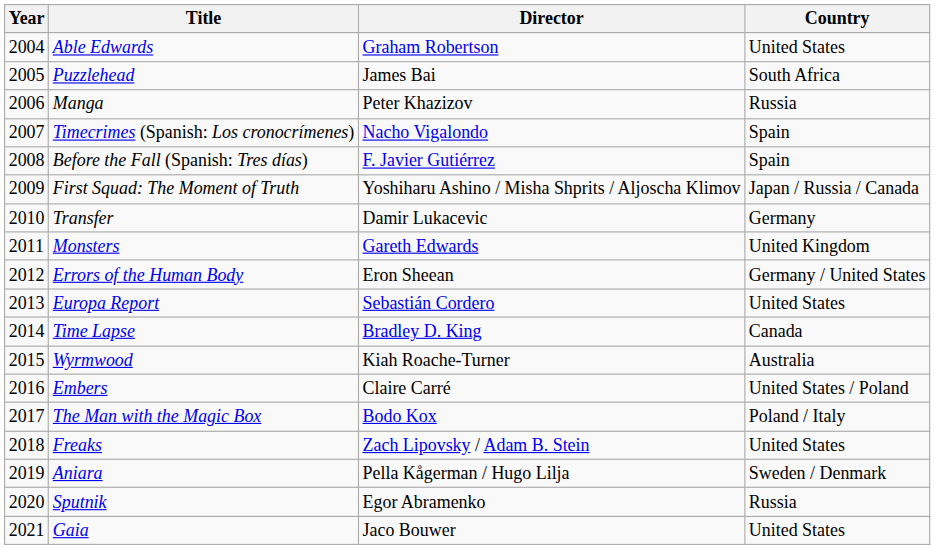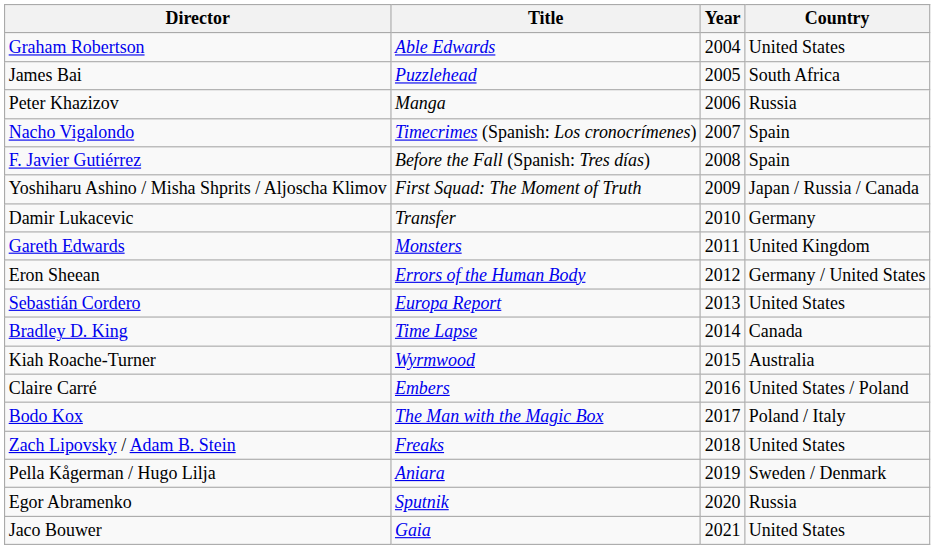 <table class="wikitable sortable">
 <tr>
+<th>Director</th>
+<th>Title</th>
 <th>Year</th>
-<th>Title</th>
-<th>Director</th>
 <th>Country</th>
 </tr>
 <tr>
+<td><a href='#'>Graham Robertson</a></td>
+<td><em><a href='#'>Able Edwards</a></em></td>
 <td>2004</td>
-<td><em><a href='#'>Able Edwards</a></em></td>
-<td><a href='#'>Graham Robertson</a></td>
 <td>United States</td>
 </tr>
 <tr>
+<td>James Bai</td>
+<td><em><a href='#'>Puzzlehead</a></em></td>
 <td>2005</td>
-<td><em><a href='#'>Puzzlehead</a></em></td>
-<td>James Bai</td>
 <td>South Africa</td>
 </tr>
 <tr>
+<td>Peter Khazizov</td>
+<td><em>Manga</em></td>
 <td>2006</td>
-<td><em>Manga</em></td>
-<td>Peter Khazizov</td>
 <td>Russia</td>
 </tr>
 <tr>
+<td><a href='#'>Nacho Vigalondo</a></td>
+<td><em><a href='#'>Timecrimes</a></em> (Spanish: <em>Los cronocrímenes</em>)</td>
 <td>2007</td>
-<td><em><a href='#'>Timecrimes</a></em> (Spanish: <em>Los cronocrímenes</em>)</td>
-<td><a href='#'>Nacho Vigalondo</a></td>
 <td>Spain</td>
 </tr>
 <tr>
+<td><a href='#'>F. Javier Gutiérrez</a></td>
+<td><em>Before the Fall</em> (Spanish: <em>Tres días</em>)</td>
 <td>2008</td>
-<td><em>Before the Fall</em> (Spanish: <em>Tres días</em>)</td>
-<td><a href='#'>F. Javier Gutiérrez</a></td>
 <td>Spain</td>
 </tr>
 <tr>
+<td>Yoshiharu Ashino / Misha Shprits / Aljoscha Klimov</td>
+<td><em>First Squad: The Moment of Truth</em></td>
 <td>2009</td>
-<td><em>First Squad: The Moment of Truth</em></td>
-<td>Yoshiharu Ashino / Misha Shprits / Aljoscha Klimov</td>
 <td>Japan / Russia / Canada</td>
 </tr>
 <tr>
+<td>Damir Lukacevic</td>
+<td><em>Transfer</em></td>
 <td>2010</td>
-<td><em>Transfer</em></td>
-<td>Damir Lukacevic</td>
 <td>Germany</td>
 </tr>
 <tr>
+<td><a href='#'>Gareth Edwards</a></td>
+<td><em><a href='#'>Monsters</a></em></td>
 <td>2011</td>
-<td><em><a href='#'>Monsters</a></em></td>
-<td><a href='#'>Gareth Edwards</a></td>
 <td>United Kingdom</td>
 </tr>
 <tr>
+<td>Eron Sheean</td>
+<td><em><a href='#'>Errors of the Human Body</a></em></td>
 <td>2012</td>
-<td><em><a href='#'>Errors of the Human Body</a></em></td>
-<td>Eron Sheean</td>
 <td>Germany / United States</td>
 </tr>
 <tr>
+<td><a href='#'>Sebastián Cordero</a></td>
+<td><em><a href='#'>Europa Report</a></em></td>
 <td>2013</td>
-<td><em><a href='#'>Europa Report</a></em></td>
-<td><a href='#'>Sebastián Cordero</a></td>
 <td>United States</td>
 </tr>
 <tr>
+<td><a href='#'>Bradley D. King</a></td>
+<td><em><a href='#'>Time Lapse</a></em></td>
 <td>2014</td>
-<td><em><a href='#'>Time Lapse</a></em></td>
-<td><a href='#'>Bradley D. King</a></td>
 <td>Canada</td>
 </tr>
 <tr>
+<td>Kiah Roache-Turner</td>
+<td><em><a href='#'>Wyrmwood</a></em></td>
 <td>2015</td>
-<td><em><a href='#'>Wyrmwood</a></em></td>
-<td>Kiah Roache-Turner</td>
 <td>Australia</td>
 </tr>
 <tr>
+<td>Claire Carré</td>
+<td><em><a href='#'>Embers</a></em></td>
 <td>2016</td>
-<td><em><a href='#'>Embers</a></em></td>
-<td>Claire Carré</td>
 <td>United States / Poland</td>
 </tr>
 <tr>
+<td><a href='#'>Bodo Kox</a></td>
+<td><em><a href='#'>The Man with the Magic Box</a></em></td>
 <td>2017</td>
-<td><em><a href='#'>The Man with the Magic Box</a></em></td>
-<td><a href='#'>Bodo Kox</a></td>
 <td>Poland / Italy</td>
 </tr>
 <tr>
+<td><a href='#'>Zach Lipovsky</a> / <a href='#'>Adam B. Stein</a></td>
+<td><em><a href='#'>Freaks</a></em></td>
 <td>2018</td>
-<td><em><a href='#'>Freaks</a></em></td>
-<td><a href='#'>Zach Lipovsky</a> / <a href='#'>Adam B. Stein</a></td>
 <td>United States</td>
 </tr>
 <tr>
+<td>Pella Kågerman  / Hugo Lilja</td>
+<td><em><a href='#'>Aniara</a></em></td>
 <td>2019</td>
-<td><em><a href='#'>Aniara</a></em></td>
-<td>Pella Kågerman  / Hugo Lilja</td>
 <td>Sweden / Denmark</td>
 </tr>
 <tr>
+<td>Egor Abramenko</td>
+<td><em><a href='#'>Sputnik</a></em></td>
 <td>2020</td>
-<td><em><a href='#'>Sputnik</a></em></td>
-<td>Egor Abramenko</td>
 <td>Russia</td>
 </tr>
 <tr>
+<td>Jaco Bouwer</td>
+<td><em><a href='#'>Gaia</a></em></td>
 <td>2021</td>
-<td><em><a href='#'>Gaia</a></em></td>
-<td>Jaco Bouwer</td>
 <td>United States</td>
 </tr>
 </table>
